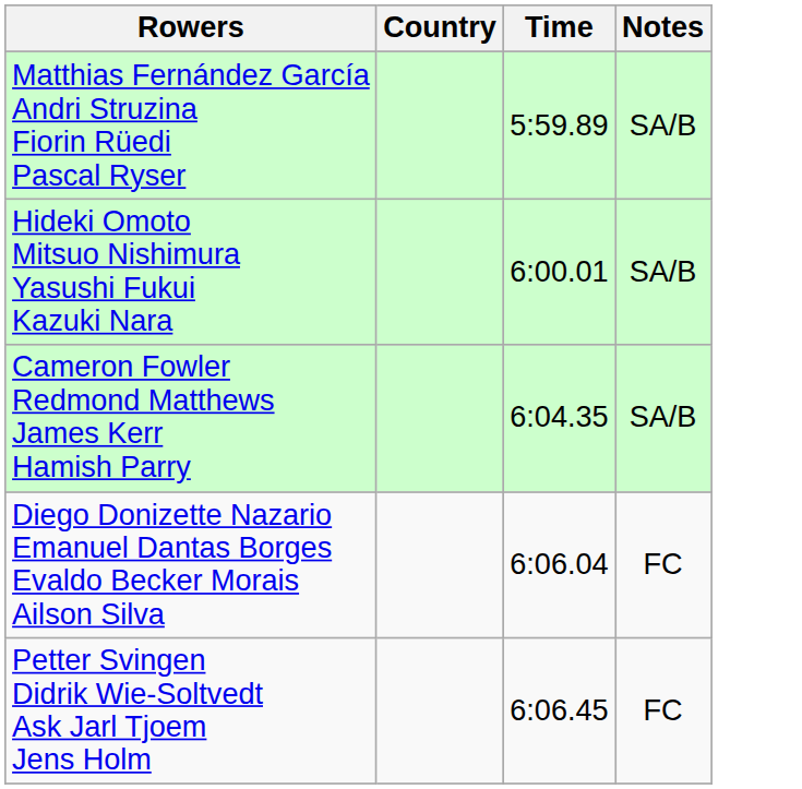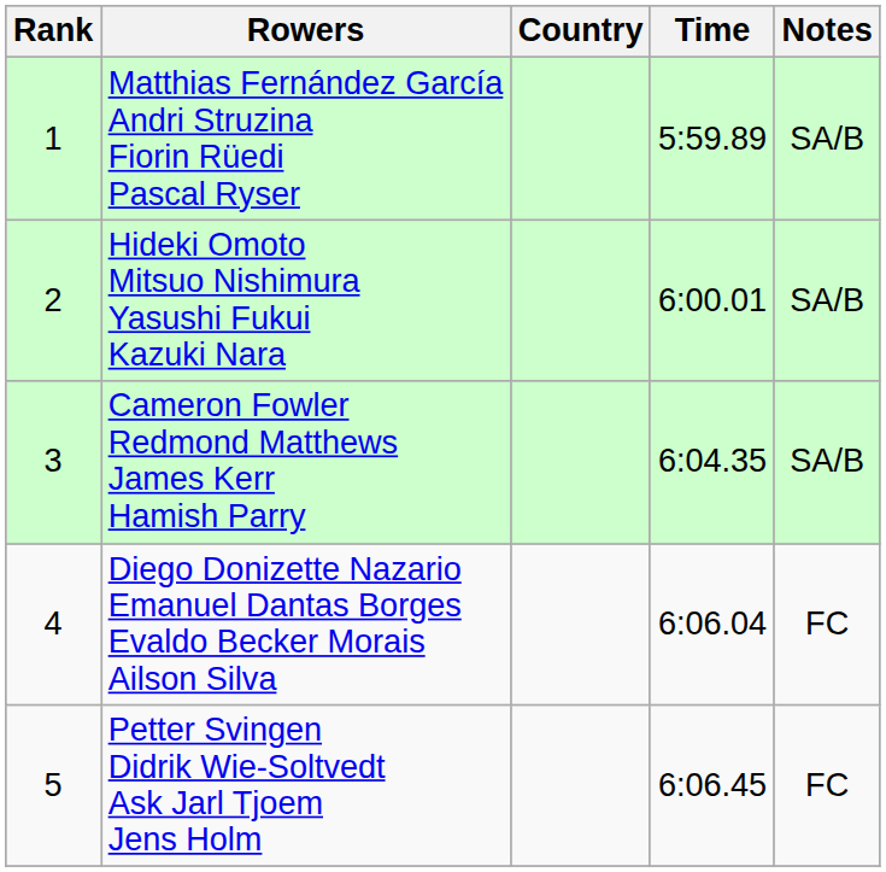 <table class="wikitable" style="text-align:center">
 <tr>
+<th>Rank</th>
 <th>Rowers</th>
 <th>Country</th>
 <th>Time</th>
 <th>Notes</th>
 </tr>
 <tr bgcolor=ccffcc>
+<td>1</td>
 <td align="left"><a href='#'>Matthias Fernández García</a><br><a href='#'>Andri Struzina</a><br><a href='#'>Fiorin Rüedi</a><br><a href='#'>Pascal Ryser</a></td>
 <td align="left"></td>
 <td>5:59.89</td>
 <td>SA/B</td>
 </tr>
 <tr bgcolor=ccffcc>
+<td>2</td>
 <td align="left"><a href='#'>Hideki Omoto</a><br><a href='#'>Mitsuo Nishimura</a><br><a href='#'>Yasushi Fukui</a><br><a href='#'>Kazuki Nara</a></td>
 <td align="left"></td>
 <td>6:00.01</td>
 <td>SA/B</td>
 </tr>
 <tr bgcolor=ccffcc>
+<td>3</td>
 <td align="left"><a href='#'>Cameron Fowler</a><br><a href='#'>Redmond Matthews</a><br><a href='#'>James Kerr</a><br><a href='#'>Hamish Parry</a></td>
 <td align="left"></td>
 <td>6:04.35</td>
 <td>SA/B</td>
 </tr>
 <tr>
+<td>4</td>
 <td align="left"><a href='#'>Diego Donizette Nazario</a><br><a href='#'>Emanuel Dantas Borges</a><br><a href='#'>Evaldo Becker Morais</a><br><a href='#'>Ailson Silva</a></td>
 <td align="left"></td>
 <td>6:06.04</td>
 <td>FC</td>
 </tr>
 <tr>
+<td>5</td>
 <td align="left"><a href='#'>Petter Svingen</a><br><a href='#'>Didrik Wie-Soltvedt</a><br><a href='#'>Ask Jarl Tjoem</a><br><a href='#'>Jens Holm</a></td>
 <td align="left"></td>
 <td>6:06.45</td>
 <td>FC</td>
 </tr>
 </table>
